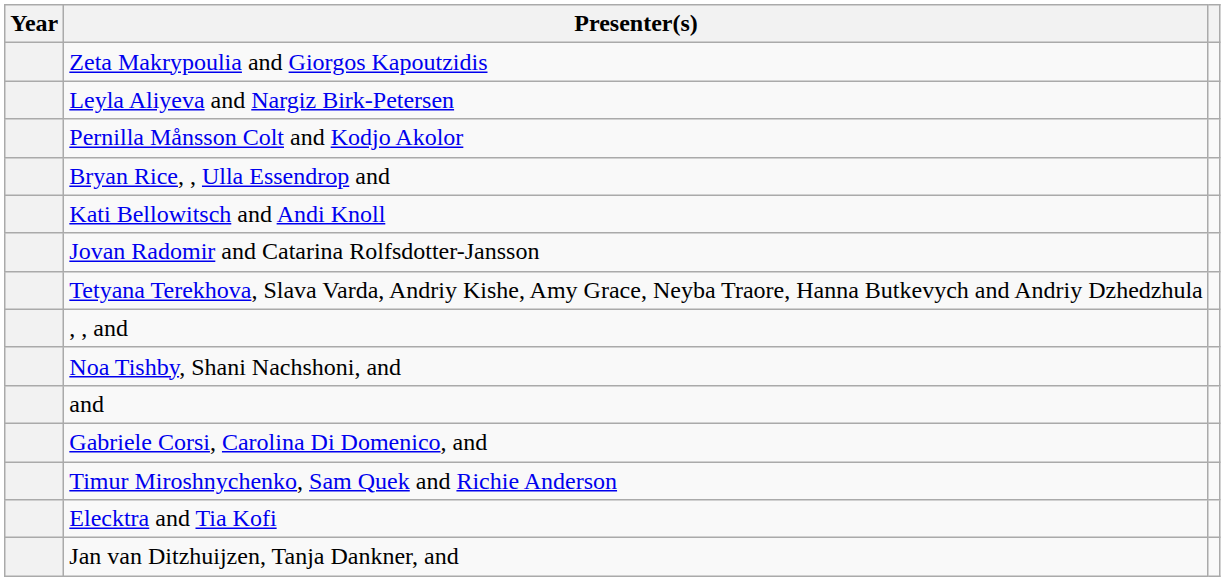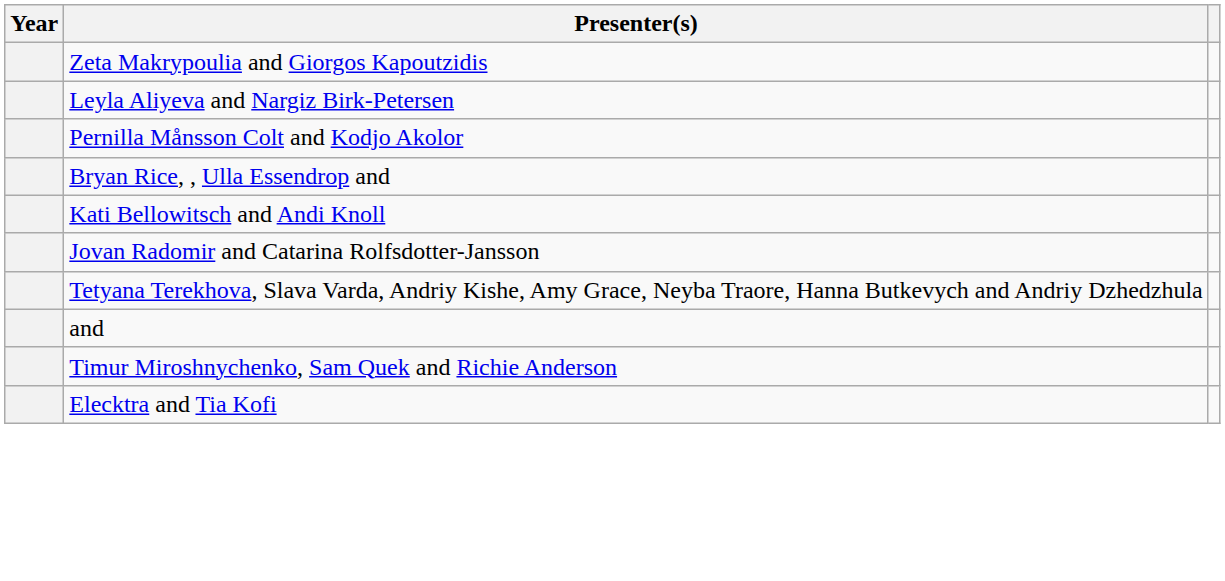 <table class="wikitable plainrowheaders">
 <tr>
 <th>Year</th>
 <th>Presenter(s)</th>
 <th></th>
 </tr>
 <tr>
 <th scope="row"></th>
 <td><a href='#'>Zeta Makrypoulia</a> and <a href='#'>Giorgos Kapoutzidis</a></td>
 <td></td>
 </tr>
 <tr>
 <th scope="row"></th>
 <td><a href='#'>Leyla Aliyeva</a> and <a href='#'>Nargiz Birk-Petersen</a></td>
 <td></td>
 </tr>
 <tr>
 <th scope="row"></th>
 <td><a href='#'>Pernilla Månsson Colt</a> and <a href='#'>Kodjo Akolor</a></td>
 <td></td>
 </tr>
 <tr>
 <th scope="row"></th>
 <td><a href='#'>Bryan Rice</a>, , <a href='#'>Ulla Essendrop</a> and </td>
 <td></td>
 </tr>
 <tr>
 <th scope="row"></th>
 <td><a href='#'>Kati Bellowitsch</a> and <a href='#'>Andi Knoll</a></td>
 <td></td>
 </tr>
 <tr>
 <th scope="row"></th>
 <td><a href='#'>Jovan Radomir</a> and Catarina Rolfsdotter-Jansson</td>
 <td></td>
 </tr>
 <tr>
 <th scope="row"></th>
 <td><a href='#'>Tetyana Terekhova</a>, Slava Varda, Andriy Kishe, Amy Grace, Neyba Traore, Hanna Butkevych and Andriy Dzhedzhula</td>
 <td></td>
 </tr>
 <tr>
 <th scope="row"></th>
-<td>, ,  and </td>
-<td></td>
-</tr>
-<tr>
-<th scope="row"></th>
-<td><a href='#'>Noa Tishby</a>, Shani Nachshoni,  and </td>
-<td></td>
-</tr>
-<tr>
-<th scope="row"></th>
 <td> and </td>
-<td></td>
-</tr>
-<tr>
-<th scope="row"></th>
-<td><a href='#'>Gabriele Corsi</a>, <a href='#'>Carolina Di Domenico</a>,  and </td>
 <td></td>
 </tr>
 <tr>
 <th scope="row"></th>
 <td><a href='#'>Timur Miroshnychenko</a>, <a href='#'>Sam Quek</a> and <a href='#'>Richie Anderson</a></td>
 <td></td>
 </tr>
 <tr>
 <th scope="row"></th>
 <td><a href='#'>Elecktra</a> and <a href='#'>Tia Kofi</a></td>
 <td></td>
 </tr>
-<tr>
-<th scope="row"></th>
-<td>Jan van Ditzhuijzen, Tanja Dankner,  and </td>
-<td></td>
-</tr>
 </table>
